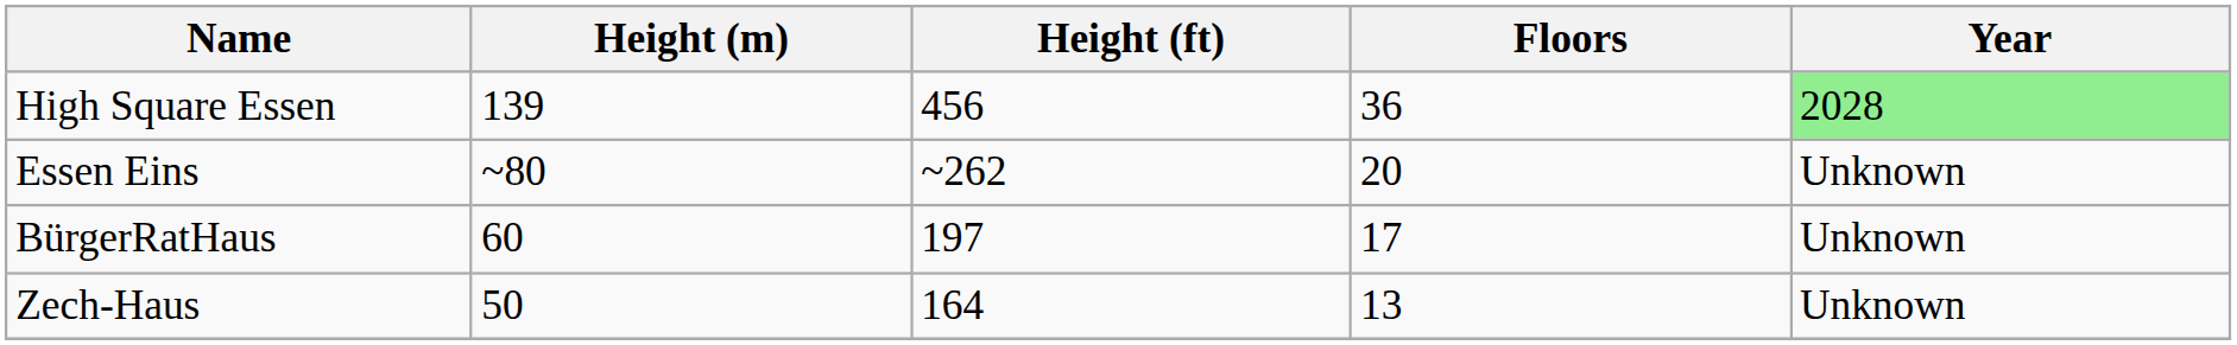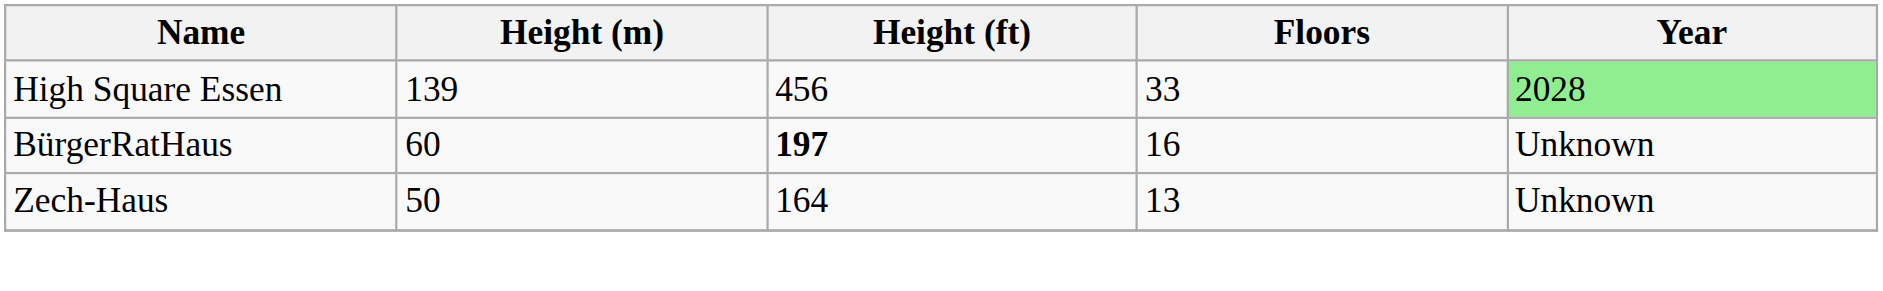 <table class = "wikitable sortable">
 <tr ---- align="center" valign="top" bgcolor="#dddddd">
 <th width="170px">Name</th>
 <th width="160px">Height (m)<br></th>
 <th width="160px">Height (ft)<br></th>
 <th width="160px">Floors</th>
 <th width="160px">Year</th>
 </tr>
 <tr>
 <td>High Square Essen</td>
 <td>139</td>
 <td>456</td>
-<td>36</td>
+<td>33</td>
 <td style="background: lightgreen;">2028</td>
-</tr>
-<tr>
-<td>Essen Eins</td>
-<td>~80</td>
-<td>~262</td>
-<td>20</td>
-<td>Unknown</td>
 </tr>
 <tr>
 <td>BürgerRatHaus</td>
 <td>60</td>
-<td>197</td>
-<td>17</td>
+<td><strong>197</strong></td>
+<td>16</td>
 <td>Unknown</td>
 </tr>
 <tr>
 <td>Zech-Haus</td>
 <td>50</td>
 <td>164</td>
 <td>13</td>
 <td>Unknown</td>
 </tr>
 <tr>
 </tr>
 </table>
